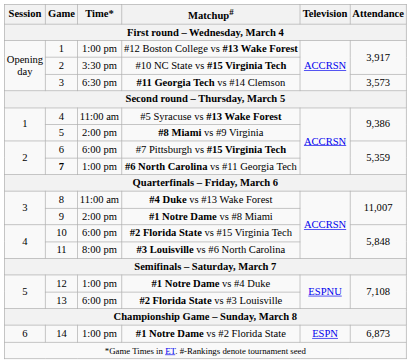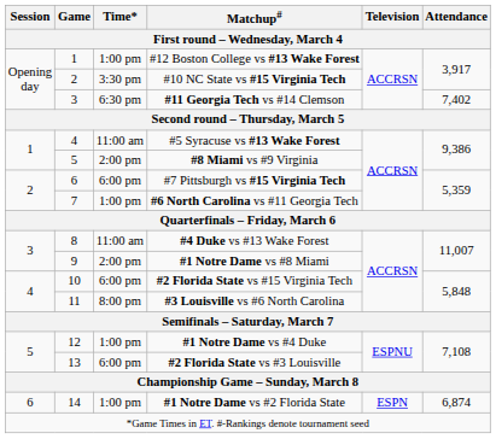 <table class="wikitable" style="text-align: center;">
 <tr>
 <th>Session</th>
 <th>Game</th>
 <th>Time*</th>
 <th>Matchup<sup>#</sup></th>
 <th>Television</th>
 <th>Attendance</th>
 </tr>
 <tr>
 <th colspan=6>First round – Wednesday, March 4</th>
 </tr>
 <tr>
 <td rowspan=3>Opening<br>day</td>
 <td>1</td>
 <td>1:00 pm</td>
 <td>#12 Boston College vs <strong>#13 Wake Forest</strong></td>
 <td rowspan=3><a href='#'>ACCRSN</a></td>
 <td rowspan=2>3,917</td>
 </tr>
 <tr>
 <td>2</td>
 <td>3:30 pm</td>
 <td>#10 NC State vs <strong>#15 Virginia Tech</strong></td>
 </tr>
 <tr>
 <td>3</td>
 <td>6:30 pm</td>
 <td><strong>#11 Georgia Tech</strong> vs #14 Clemson</td>
-<td>3,573</td>
+<td>7,402</td>
 </tr>
 <tr>
 <th colspan=6>Second round – Thursday, March 5</th>
 </tr>
 <tr>
 <td rowspan=2>1</td>
 <td>4</td>
 <td>11:00 am</td>
 <td>#5 Syracuse vs <strong>#13 Wake Forest</strong></td>
 <td rowspan=4><a href='#'>ACCRSN</a></td>
 <td rowspan=2>9,386</td>
 </tr>
 <tr>
 <td>5</td>
 <td>2:00 pm</td>
 <td><strong>#8 Miami</strong> vs #9 Virginia</td>
 </tr>
 <tr>
 <td rowspan=2>2</td>
 <td>6</td>
 <td>6:00 pm</td>
 <td>#7 Pittsburgh vs <strong>#15 Virginia Tech</strong></td>
 <td rowspan=2>5,359</td>
 </tr>
 <tr>
-<td><strong>7</strong></td>
+<td>7</td>
 <td>1:00 pm</td>
 <td><strong>#6 North Carolina</strong> vs #11 Georgia Tech</td>
 </tr>
 <tr>
 <th colspan=6>Quarterfinals – Friday, March 6</th>
 </tr>
 <tr>
 <td rowspan=2>3</td>
 <td>8</td>
 <td>11:00 am</td>
 <td><strong>#4 Duke</strong> vs #13 Wake Forest</td>
 <td rowspan=4><a href='#'>ACCRSN</a></td>
 <td rowspan=2>11,007</td>
 </tr>
 <tr>
 <td>9</td>
 <td>2:00 pm</td>
 <td><strong>#1 Notre Dame</strong> vs #8 Miami</td>
 </tr>
 <tr>
 <td rowspan=2>4</td>
 <td>10</td>
 <td>6:00 pm</td>
 <td><strong>#2 Florida State</strong> vs #15 Virginia Tech</td>
 <td rowspan=2>5,848</td>
 </tr>
 <tr>
 <td>11</td>
 <td>8:00 pm</td>
 <td><strong>#3 Louisville</strong> vs #6 North Carolina</td>
 </tr>
 <tr>
 <th colspan=6>Semifinals – Saturday, March 7</th>
 </tr>
 <tr>
 <td rowspan=2>5</td>
 <td>12</td>
 <td>1:00 pm</td>
 <td><strong>#1 Notre Dame</strong> vs #4 Duke</td>
 <td rowspan=2><a href='#'>ESPNU</a></td>
 <td rowspan=2>7,108</td>
 </tr>
 <tr>
 <td>13</td>
 <td>6:00 pm</td>
 <td><strong>#2 Florida State</strong> vs #3 Louisville</td>
 </tr>
 <tr>
 <th colspan=6>Championship Game – Sunday, March 8</th>
 </tr>
 <tr>
 <td rowspan=1>6</td>
 <td>14</td>
 <td>1:00 pm</td>
 <td><strong>#1 Notre Dame</strong> vs #2 Florida State</td>
 <td><a href='#'>ESPN</a></td>
-<td>6,873</td>
+<td>6,874</td>
 </tr>
 <tr>
 <td colspan=6><small>*Game Times in <a href='#'>ET</a>. #-Rankings denote tournament seed</small></td>
 </tr>
 </table>
